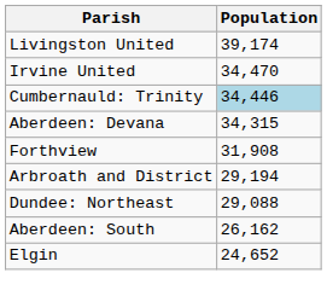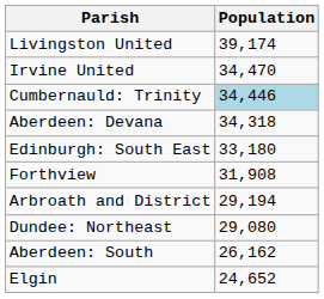 <table class="wikitable">
 <tr>
 <th>Parish</th>
 <th>Population</th>
 </tr>
 <tr>
 <td>Livingston United</td>
 <td>39,174</td>
 </tr>
 <tr>
 <td>Irvine United</td>
 <td>34,470</td>
 </tr>
 <tr>
 <td>Cumbernauld: Trinity</td>
 <td style="background: lightblue;">34,446</td>
 </tr>
 <tr>
 <td>Aberdeen: Devana</td>
-<td>34,315</td>
+<td>34,318</td>
+</tr>
+<tr>
+<td>Edinburgh: South East</td>
+<td>33,180</td>
 </tr>
 <tr>
 <td>Forthview</td>
 <td>31,908</td>
 </tr>
 <tr>
 <td>Arbroath and District</td>
 <td>29,194</td>
 </tr>
 <tr>
 <td>Dundee: Northeast</td>
-<td>29,088</td>
+<td>29,080</td>
 </tr>
 <tr>
 <td>Aberdeen: South</td>
 <td>26,162</td>
 </tr>
 <tr>
 <td>Elgin</td>
 <td>24,652</td>
 </tr>
 </table>
